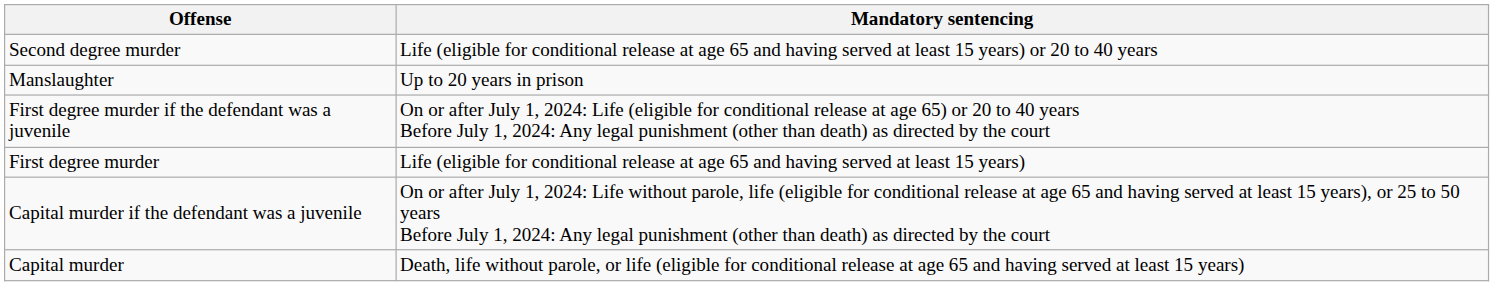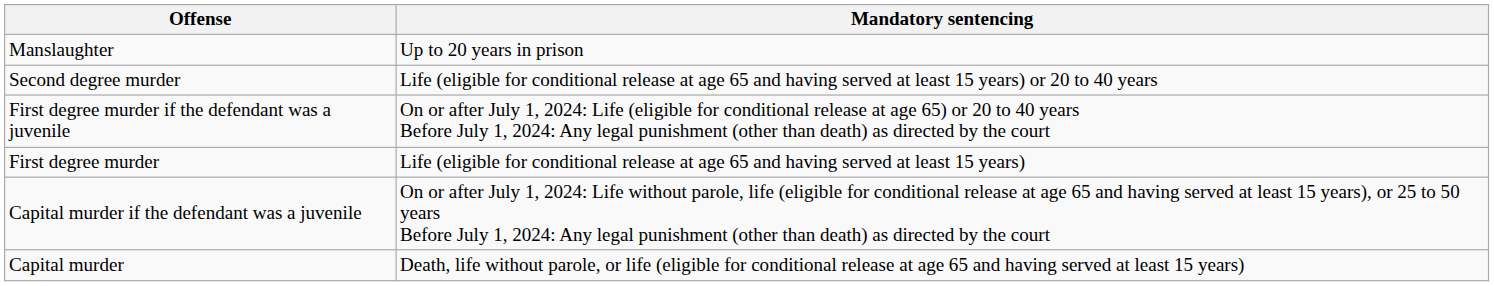 <table class="wikitable">
 <tr>
 <th>Offense</th>
 <th>Mandatory sentencing</th>
 </tr>
 <tr>
+<td>Manslaughter</td>
+<td>Up to 20 years in prison</td>
+</tr>
+<tr>
 <td>Second degree murder</td>
 <td>Life (eligible for conditional release at age 65 and having served at least 15 years) or 20 to 40 years</td>
-</tr>
-<tr>
-<td>Manslaughter</td>
-<td>Up to 20 years in prison</td>
 </tr>
 <tr>
 <td>First degree murder if the defendant was a juvenile</td>
 <td>On or after July 1, 2024: Life (eligible for conditional release at age 65) or 20 to 40 years<br>Before July 1, 2024: Any legal punishment (other than death) as directed by the court</td>
 </tr>
 <tr>
 <td>First degree murder</td>
 <td>Life (eligible for conditional release at age 65 and having served at least 15 years)</td>
 </tr>
 <tr>
 <td>Capital murder if the defendant was a juvenile</td>
 <td>On or after July 1, 2024: Life without parole, life (eligible for conditional release at age 65 and having served at least 15 years), or 25 to 50 years<br>Before July 1, 2024: Any legal punishment (other than death) as directed by the court</td>
 </tr>
 <tr>
 <td>Capital murder</td>
 <td>Death, life without parole, or life (eligible for conditional release at age 65 and having served at least 15 years)</td>
 </tr>
 </table>
